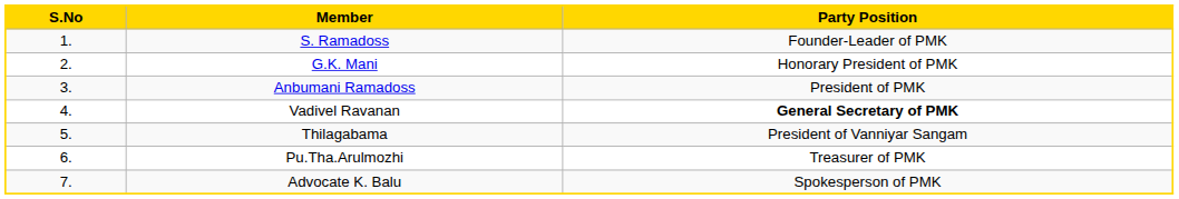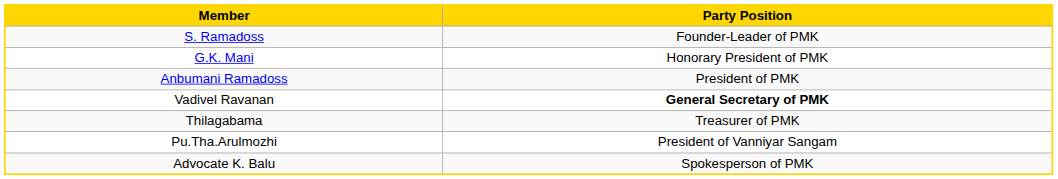 <table class="sortable wikitable" style="text-align:center; border: 2px solid #FFD700; border-collapse: collapse; width: 100%;">
 <tr>
-<th style="background-color:#FFD700; color:black;">S.No</th>
 <th style="background-color:#FFD700; color:black;">Member</th>
 <th style="background-color:#FFD700; color:black;">Party Position</th>
 </tr>
 <tr "background-color:#FFD700; color:black;">
-<td>1.</td>
 <td><a href='#'>S. Ramadoss</a></td>
 <td>Founder-Leader of PMK</td>
 </tr>
 <tr style="background-color:#fff;">
-<td>2.</td>
 <td><a href='#'>G.K. Mani</a></td>
 <td>Honorary President of PMK</td>
 </tr>
 <tr style="background-color:#f9f9f9;">
-<td>3.</td>
 <td><a href='#'>Anbumani Ramadoss</a></td>
 <td>President of PMK</td>
 </tr>
 <tr style="background-color:#fff;">
-<td>4.</td>
 <td>Vadivel Ravanan</td>
 <td><strong>General Secretary of PMK</strong></td>
 </tr>
 <tr style="background-color:#f9f9f9;">
-<td>5.</td>
 <td>Thilagabama</td>
+<td>Treasurer of PMK</td>
+</tr>
+<tr style="background-color:#fff;">
+<td>Pu.Tha.Arulmozhi</td>
 <td>President of Vanniyar Sangam</td>
 </tr>
-<tr style="background-color:#fff;">
-<td>6.</td>
-<td>Pu.Tha.Arulmozhi</td>
-<td>Treasurer of PMK</td>
-</tr>
 <tr style="background-color:#f9f9f9;">
-<td>7.</td>
 <td>Advocate K. Balu</td>
 <td>Spokesperson of PMK</td>
 </tr>
 </table>
